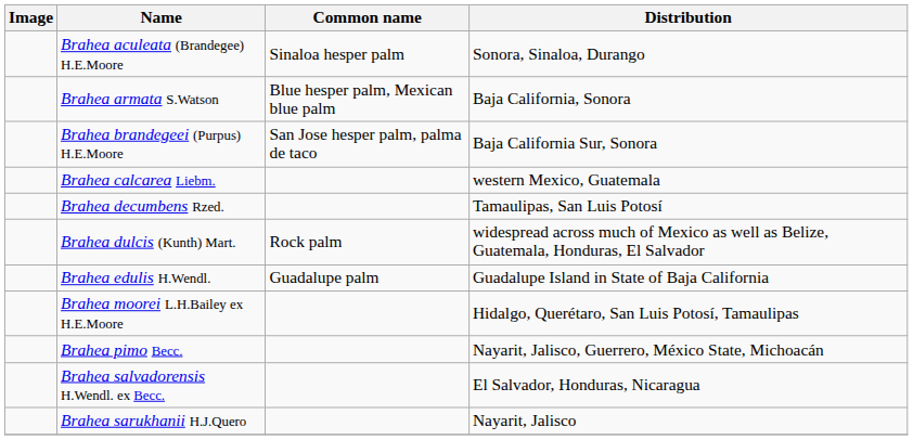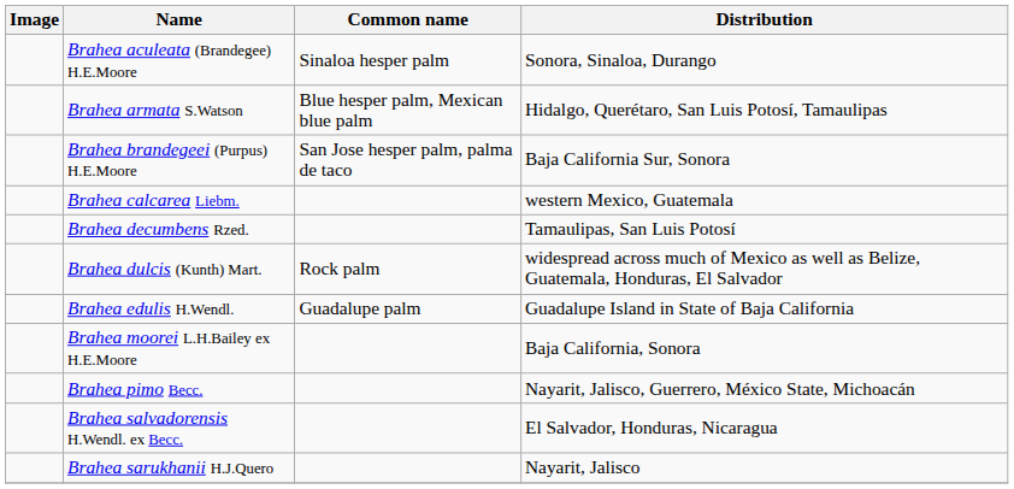 <table class="wikitable sortable">
 <tr>
 <th>Image</th>
 <th>Name</th>
 <th>Common name</th>
 <th>Distribution</th>
 </tr>
 <tr>
 <td></td>
 <td><em><a href='#'>Brahea aculeata</a></em> <small>(Brandegee) H.E.Moore</small></td>
 <td>Sinaloa hesper palm</td>
 <td>Sonora, Sinaloa, Durango</td>
 </tr>
 <tr>
 <td></td>
 <td><em><a href='#'>Brahea armata</a></em> <small>S.Watson</small></td>
 <td>Blue hesper palm, Mexican blue palm</td>
-<td>Baja California, Sonora</td>
+<td>Hidalgo, Querétaro, San Luis Potosí, Tamaulipas</td>
 </tr>
 <tr>
 <td></td>
 <td><em><a href='#'>Brahea brandegeei</a></em> <small>(Purpus) H.E.Moore</small></td>
 <td>San Jose hesper palm, palma de taco</td>
 <td>Baja California Sur, Sonora</td>
 </tr>
 <tr>
 <td></td>
 <td><em><a href='#'>Brahea calcarea</a></em> <small><a href='#'>Liebm.</a></small></td>
 <td></td>
 <td>western Mexico, Guatemala</td>
 </tr>
 <tr>
 <td></td>
 <td><em><a href='#'>Brahea decumbens</a></em> <small>Rzed.</small></td>
 <td></td>
 <td>Tamaulipas, San Luis Potosí</td>
 </tr>
 <tr>
 <td></td>
 <td><em><a href='#'>Brahea dulcis</a></em> <small>(Kunth) Mart.</small></td>
 <td>Rock palm</td>
 <td>widespread across much of Mexico as well as Belize, Guatemala, Honduras, El Salvador</td>
 </tr>
 <tr>
 <td></td>
 <td><em><a href='#'>Brahea edulis</a></em> <small>H.Wendl.</small></td>
 <td>Guadalupe palm</td>
 <td>Guadalupe Island in State of Baja California</td>
 </tr>
 <tr>
 <td></td>
 <td><em><a href='#'>Brahea moorei</a></em> <small>L.H.Bailey ex H.E.Moore</small></td>
 <td></td>
-<td>Hidalgo, Querétaro, San Luis Potosí, Tamaulipas</td>
+<td>Baja California, Sonora</td>
 </tr>
 <tr>
 <td></td>
 <td><em><a href='#'>Brahea pimo</a></em> <small><a href='#'>Becc.</a></small></td>
 <td></td>
 <td>Nayarit, Jalisco, Guerrero, México State, Michoacán</td>
 </tr>
 <tr>
 <td></td>
 <td><em><a href='#'>Brahea salvadorensis</a></em> <small>H.Wendl. ex <a href='#'>Becc.</a></small></td>
 <td></td>
 <td>El Salvador, Honduras, Nicaragua</td>
 </tr>
 <tr>
 <td></td>
 <td><em><a href='#'>Brahea sarukhanii</a></em> <small>H.J.Quero</small></td>
 <td></td>
 <td>Nayarit, Jalisco</td>
 </tr>
 <tr>
 </tr>
 </table>
